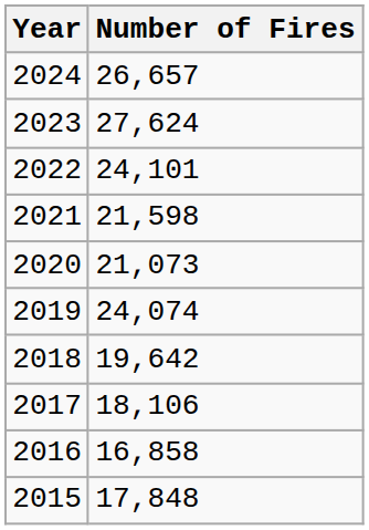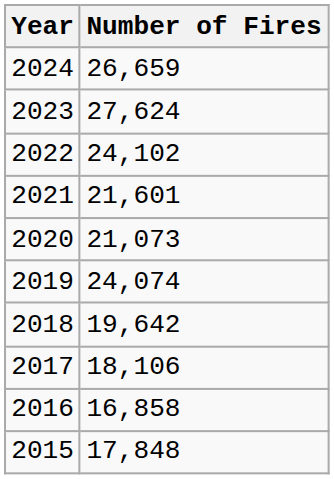 <table class="wikitable sortable plainrowheaders">
 <tr>
 <th>Year</th>
 <th>Number of Fires</th>
 </tr>
 <tr>
 <td>2024</td>
-<td>26,657</td>
+<td>26,659</td>
 </tr>
 <tr>
 <td>2023</td>
 <td>27,624</td>
 </tr>
 <tr>
 <td>2022</td>
-<td>24,101</td>
+<td>24,102</td>
 </tr>
 <tr>
 <td>2021</td>
-<td>21,598</td>
+<td>21,601</td>
 </tr>
 <tr>
 <td>2020</td>
 <td>21,073</td>
 </tr>
 <tr>
 <td>2019</td>
 <td>24,074</td>
 </tr>
 <tr>
 <td>2018</td>
 <td>19,642</td>
 </tr>
 <tr>
 <td>2017</td>
 <td>18,106</td>
 </tr>
 <tr>
 <td>2016</td>
 <td>16,858</td>
 </tr>
 <tr>
 <td>2015</td>
 <td>17,848</td>
 </tr>
 </table>
